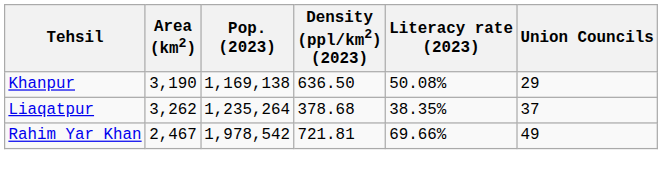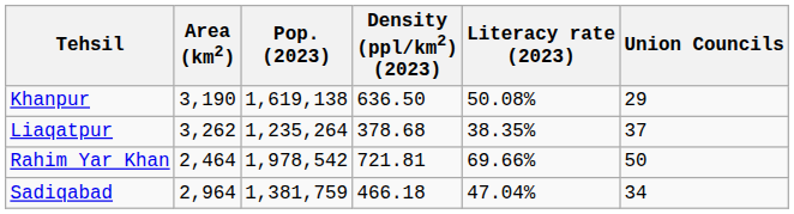 <table class="wikitable sortable static-row-numbers static-row-header-hash">
 <tr>
 <th>Tehsil</th>
 <th>Area<br>(km<sup>2</sup>)</th>
 <th>Pop.<br>(2023)</th>
 <th>Density<br>(ppl/km<sup>2</sup>)<br>(2023)</th>
 <th>Literacy rate<br>(2023)</th>
 <th>Union Councils</th>
 </tr>
 <tr>
 <td><a href='#'>Khanpur</a></td>
 <td>3,190</td>
-<td>1,169,138</td>
+<td>1,619,138</td>
 <td>636.50</td>
 <td>50.08%</td>
 <td>29</td>
 </tr>
 <tr>
 <td><a href='#'>Liaqatpur</a></td>
 <td>3,262</td>
 <td>1,235,264</td>
 <td>378.68</td>
 <td>38.35%</td>
 <td>37</td>
 </tr>
 <tr>
 <td><a href='#'>Rahim Yar Khan</a></td>
-<td>2,467</td>
+<td>2,464</td>
 <td>1,978,542</td>
 <td>721.81</td>
 <td>69.66%</td>
-<td>49</td>
+<td>50</td>
+</tr>
+<tr>
+<td><a href='#'>Sadiqabad</a></td>
+<td>2,964</td>
+<td>1,381,759</td>
+<td>466.18</td>
+<td>47.04%</td>
+<td>34</td>
 </tr>
 </table>
